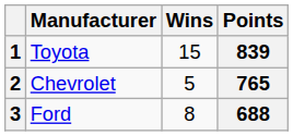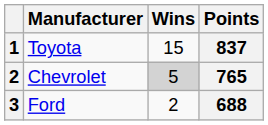 <table class="wikitable" style="font-size:85%; text-align:center;">
 <tr>
 <th></th>
 <th>Manufacturer</th>
 <th>Wins</th>
 <th>Points</th>
 </tr>
 <tr>
 <th>1</th>
 <td align=left><a href='#'>Toyota</a></td>
 <td>15</td>
-<th>839</th>
+<th>837</th>
 </tr>
 <tr>
 <th>2</th>
 <td align=left><a href='#'>Chevrolet</a></td>
-<td>5</td>
+<td style="background: lightgrey;">5</td>
 <th>765</th>
 </tr>
 <tr>
 <th>3</th>
 <td align=left><a href='#'>Ford</a></td>
-<td>8</td>
+<td>2</td>
 <th>688</th>
 </tr>
 </table>
